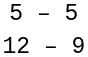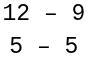 <table style="text-align:center">
 <tr>
 <th width=200></th>
 <th width=100></th>
 <th width=200></th>
 </tr>
 <tr>
 <td align=right><strong></strong></td>
+<td>12 – 9</td>
+<td align=left></td>
+</tr>
+<tr>
+<td align=right><strong></strong></td>
 <td>5 – 5</td>
 <td align=left><strong></strong></td>
 </tr>
-<tr>
-<td align=right><strong></strong></td>
-<td>12 – 9</td>
-<td align=left></td>
-</tr>
 </table>
